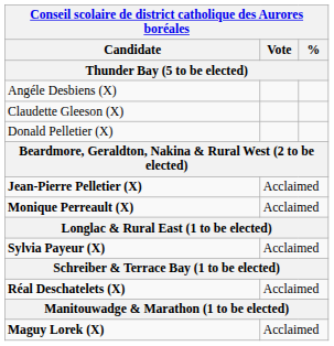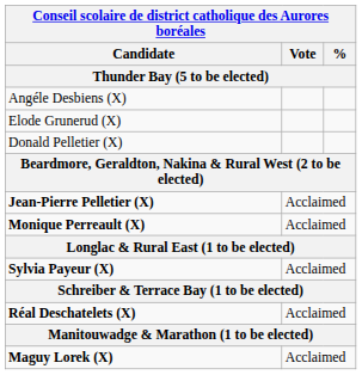 <table class="wikitable">
 <tr>
 <th colspan="3"><strong><a href='#'>Conseil scolaire de district catholique des Aurores boréales</a></strong></th>
 </tr>
 <tr>
 <th bgcolor="#DDDDFF" width="310px">Candidate</th>
 <th bgcolor="#DDDDFF" width="40px">Vote</th>
 <th bgcolor="#DDDDFF" width="30px">%</th>
 </tr>
 <tr>
 <th colspan="3">Thunder Bay (5 to be elected)</th>
 </tr>
 <tr>
 <td>Angéle Desbiens (X)</td>
 <td></td>
 <td></td>
 </tr>
 <tr>
-<td>Claudette Gleeson (X)</td>
+<td>Elode Grunerud (X)</td>
 <td></td>
 <td></td>
 </tr>
 <tr>
 <td>Donald Pelletier (X)</td>
 <td></td>
 <td></td>
 </tr>
 <tr>
 <th colspan="3">Beardmore, Geraldton, Nakina & Rural West (2 to be elected)</th>
 </tr>
 <tr>
 <td><strong>Jean-Pierre Pelletier (X)</strong></td>
 <td colspan="2">Acclaimed</td>
 </tr>
 <tr>
 <td><strong>Monique Perreault (X)</strong></td>
 <td colspan="2">Acclaimed</td>
 </tr>
 <tr>
 <th colspan="3">Longlac & Rural East (1 to be elected)</th>
 </tr>
 <tr>
 <td><strong>Sylvia Payeur (X)</strong></td>
 <td colspan="2">Acclaimed</td>
 </tr>
 <tr>
 <th colspan="3">Schreiber & Terrace Bay (1 to be elected)</th>
 </tr>
 <tr>
 <td><strong>Réal Deschatelets (X)</strong></td>
 <td colspan="2">Acclaimed</td>
 </tr>
 <tr>
 <th colspan="3">Manitouwadge & Marathon (1 to be elected)</th>
 </tr>
 <tr>
 <td><strong>Maguy Lorek (X)</strong></td>
 <td colspan="2">Acclaimed</td>
 </tr>
 </table>
